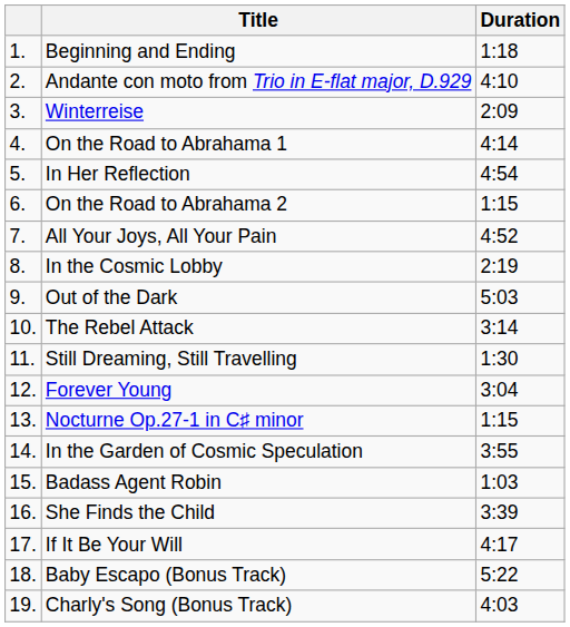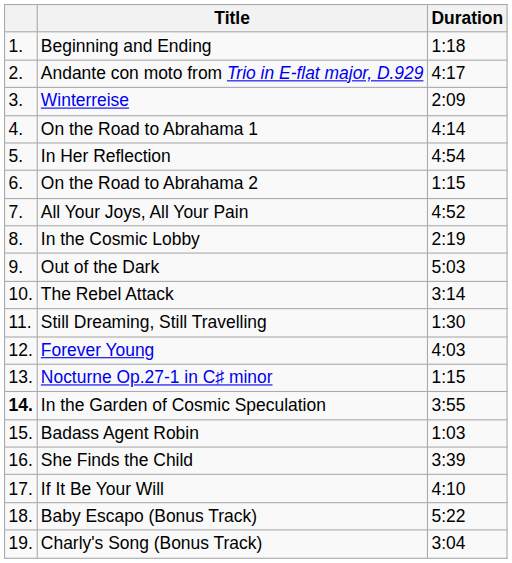 <table class="wikitable">
 <tr>
 <th></th>
 <th>Title</th>
 <th>Duration</th>
 </tr>
 <tr>
 <td>1.</td>
 <td>Beginning and Ending</td>
 <td>1:18</td>
 </tr>
 <tr>
 <td>2.</td>
 <td>Andante con moto from <em><a href='#'>Trio in E-flat major, D.929</a></em></td>
-<td>4:10</td>
+<td>4:17</td>
 </tr>
 <tr>
 <td>3.</td>
 <td><a href='#'>Winterreise</a></td>
 <td>2:09</td>
 </tr>
 <tr>
 <td>4.</td>
 <td>On the Road to Abrahama 1</td>
 <td>4:14</td>
 </tr>
 <tr>
 <td>5.</td>
 <td>In Her Reflection</td>
 <td>4:54</td>
 </tr>
 <tr>
 <td>6.</td>
 <td>On the Road to Abrahama 2</td>
 <td>1:15</td>
 </tr>
 <tr>
 <td>7.</td>
 <td>All Your Joys, All Your Pain</td>
 <td>4:52</td>
 </tr>
 <tr>
 <td>8.</td>
 <td>In the Cosmic Lobby</td>
 <td>2:19</td>
 </tr>
 <tr>
 <td>9.</td>
 <td>Out of the Dark</td>
 <td>5:03</td>
 </tr>
 <tr>
 <td>10.</td>
 <td>The Rebel Attack</td>
 <td>3:14</td>
 </tr>
 <tr>
 <td>11.</td>
 <td>Still Dreaming, Still Travelling</td>
 <td>1:30</td>
 </tr>
 <tr>
 <td>12.</td>
 <td><a href='#'>Forever Young</a></td>
-<td>3:04</td>
+<td>4:03</td>
 </tr>
 <tr>
 <td>13.</td>
 <td><a href='#'>Nocturne Op.27-1 in C♯ minor</a></td>
 <td>1:15</td>
 </tr>
 <tr>
-<td>14.</td>
+<td><strong>14.</strong></td>
 <td>In the Garden of Cosmic Speculation</td>
 <td>3:55</td>
 </tr>
 <tr>
 <td>15.</td>
 <td>Badass Agent Robin</td>
 <td>1:03</td>
 </tr>
 <tr>
 <td>16.</td>
 <td>She Finds the Child</td>
 <td>3:39</td>
 </tr>
 <tr>
 <td>17.</td>
 <td>If It Be Your Will</td>
-<td>4:17</td>
+<td>4:10</td>
 </tr>
 <tr>
 <td>18.</td>
 <td>Baby Escapo (Bonus Track)</td>
 <td>5:22</td>
 </tr>
 <tr>
 <td>19.</td>
 <td>Charly's Song (Bonus Track)</td>
-<td>4:03</td>
+<td>3:04</td>
 </tr>
 </table>
